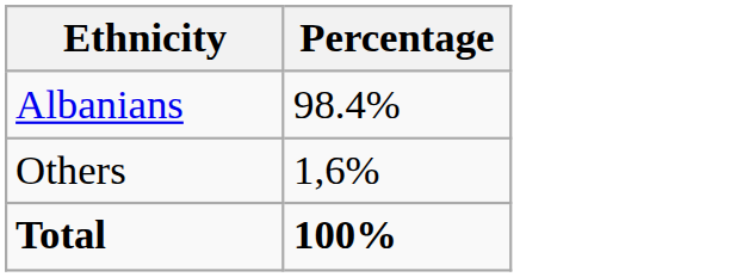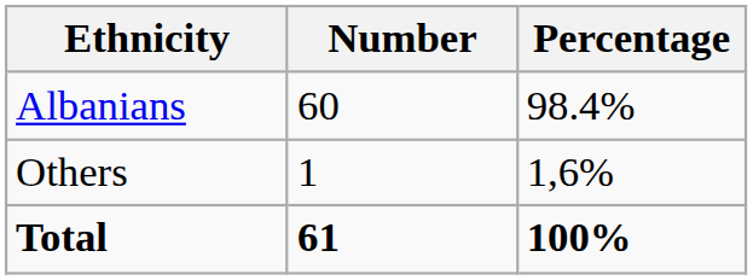 <table class="wikitable">
 <tr>
 <th width="100px">Ethnicity</th>
+<th width="80px">Number</th>
 <th width="80px">Percentage</th>
 </tr>
 <tr>
 <td><a href='#'>Albanians</a></td>
+<td>60</td>
 <td>98.4%</td>
 </tr>
 <tr>
 <td>Others</td>
+<td>1</td>
 <td>1,6%</td>
 </tr>
 <tr>
 <td><strong>Total</strong></td>
+<td><strong>61</strong></td>
 <td><strong>100%</strong></td>
 </tr>
 </table>
